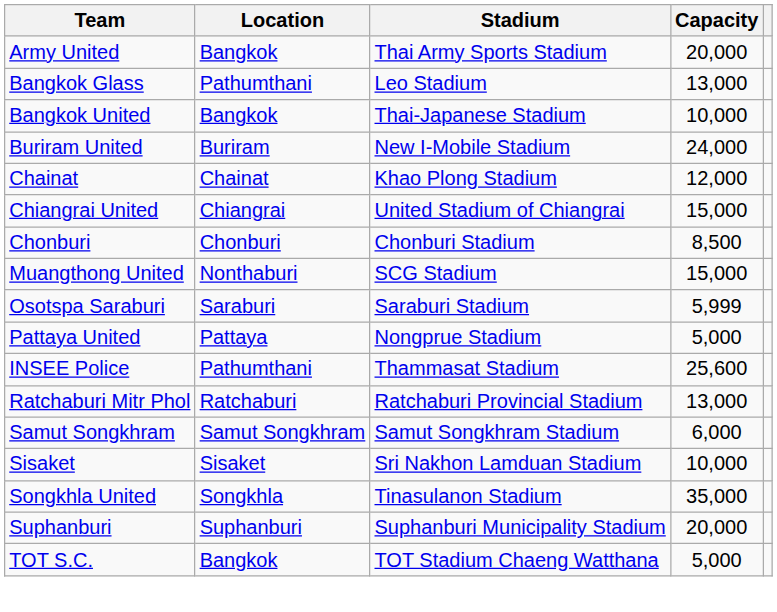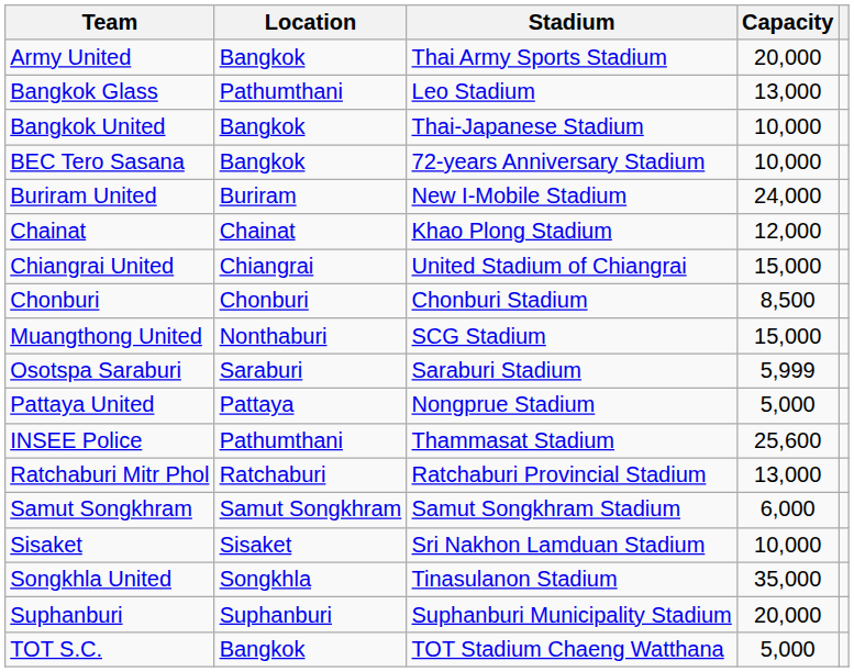 <table class="wikitable sortable">
 <tr>
 <th>Team</th>
 <th>Location</th>
 <th>Stadium</th>
 <th>Capacity</th>
 <th class="unsortable"></th>
 </tr>
 <tr>
 <td><a href='#'>Army United</a></td>
 <td><a href='#'>Bangkok</a></td>
 <td><a href='#'>Thai Army Sports Stadium</a></td>
 <td align="center">20,000</td>
 <td></td>
 </tr>
 <tr>
 <td><a href='#'>Bangkok Glass</a></td>
 <td><a href='#'>Pathumthani</a></td>
 <td><a href='#'>Leo Stadium</a></td>
 <td align="center">13,000</td>
 <td></td>
 </tr>
 <tr>
 <td><a href='#'>Bangkok United</a></td>
 <td><a href='#'>Bangkok</a></td>
 <td><a href='#'>Thai-Japanese Stadium</a></td>
+<td align="center">10,000</td>
+<td></td>
+</tr>
+<tr>
+<td><a href='#'>BEC Tero Sasana</a></td>
+<td><a href='#'>Bangkok</a></td>
+<td><a href='#'>72-years Anniversary Stadium</a></td>
 <td align="center">10,000</td>
 <td></td>
 </tr>
 <tr>
 <td><a href='#'>Buriram United</a></td>
 <td><a href='#'>Buriram</a></td>
 <td><a href='#'>New I-Mobile Stadium</a></td>
 <td align="center">24,000</td>
 <td></td>
 </tr>
 <tr>
 <td><a href='#'>Chainat</a></td>
 <td><a href='#'>Chainat</a></td>
 <td><a href='#'>Khao Plong Stadium</a></td>
 <td align="center">12,000</td>
 <td></td>
 </tr>
 <tr>
 <td><a href='#'>Chiangrai United</a></td>
 <td><a href='#'>Chiangrai</a></td>
 <td><a href='#'>United Stadium of Chiangrai</a></td>
 <td align="center">15,000</td>
 <td></td>
 </tr>
 <tr>
 <td><a href='#'>Chonburi</a></td>
 <td><a href='#'>Chonburi</a></td>
 <td><a href='#'>Chonburi Stadium</a></td>
 <td align="center">8,500</td>
 <td></td>
 </tr>
 <tr>
 <td><a href='#'>Muangthong United</a></td>
 <td><a href='#'>Nonthaburi</a></td>
 <td><a href='#'>SCG Stadium</a></td>
 <td align="center">15,000</td>
 <td></td>
 </tr>
 <tr>
 <td><a href='#'>Osotspa Saraburi</a></td>
 <td><a href='#'>Saraburi</a></td>
 <td><a href='#'>Saraburi Stadium</a></td>
 <td align="center">5,999</td>
 <td></td>
 </tr>
 <tr>
 <td><a href='#'>Pattaya United</a></td>
 <td><a href='#'>Pattaya</a></td>
 <td><a href='#'>Nongprue Stadium</a></td>
 <td align="center">5,000</td>
 <td></td>
 </tr>
 <tr>
 <td><a href='#'>INSEE Police</a></td>
 <td><a href='#'>Pathumthani</a></td>
 <td><a href='#'>Thammasat Stadium</a></td>
 <td align="center">25,600</td>
 <td></td>
 </tr>
 <tr>
 <td><a href='#'>Ratchaburi Mitr Phol</a></td>
 <td><a href='#'>Ratchaburi</a></td>
 <td><a href='#'>Ratchaburi Provincial Stadium</a></td>
 <td align="center">13,000</td>
 <td></td>
 </tr>
 <tr>
 <td><a href='#'>Samut Songkhram</a></td>
 <td><a href='#'>Samut Songkhram</a></td>
 <td><a href='#'>Samut Songkhram Stadium</a></td>
 <td align="center">6,000</td>
 <td></td>
 </tr>
 <tr>
 <td><a href='#'>Sisaket</a></td>
 <td><a href='#'>Sisaket</a></td>
 <td><a href='#'>Sri Nakhon Lamduan Stadium</a></td>
 <td align="center">10,000</td>
 <td></td>
 </tr>
 <tr>
 <td><a href='#'>Songkhla United</a></td>
 <td><a href='#'>Songkhla</a></td>
 <td><a href='#'>Tinasulanon Stadium</a></td>
 <td align="center">35,000</td>
 <td></td>
 </tr>
 <tr>
 <td><a href='#'>Suphanburi</a></td>
 <td><a href='#'>Suphanburi</a></td>
 <td><a href='#'>Suphanburi Municipality Stadium</a></td>
 <td align="center">20,000</td>
 <td></td>
 </tr>
 <tr>
 <td><a href='#'>TOT S.C.</a></td>
 <td><a href='#'>Bangkok</a></td>
 <td><a href='#'>TOT Stadium Chaeng Watthana</a></td>
 <td align="center">5,000</td>
 <td></td>
 </tr>
 </table>
